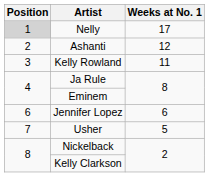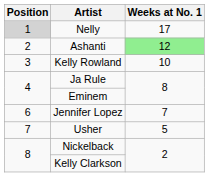 <table class="wikitable plainrowheaders" style="text-align:center;">
 <tr>
 <th>Position</th>
 <th>Artist</th>
 <th>Weeks at No. 1</th>
 </tr>
 <tr>
 <td style="background: lightgrey;">1</td>
 <td>Nelly</td>
 <td>17</td>
 </tr>
 <tr>
 <td>2</td>
 <td>Ashanti</td>
-<td>12</td>
+<td style="background: lightgreen;">12</td>
 </tr>
 <tr>
 <td>3</td>
 <td>Kelly Rowland</td>
-<td>11</td>
+<td>10</td>
 </tr>
 <tr>
 <td rowspan=2>4</td>
 <td>Ja Rule</td>
 <td rowspan=2>8</td>
 </tr>
 <tr>
 <td>Eminem</td>
 </tr>
 <tr>
 <td>6</td>
 <td>Jennifer Lopez</td>
-<td>6</td>
+<td>7</td>
 </tr>
 <tr>
 <td>7</td>
 <td>Usher</td>
 <td>5</td>
 </tr>
 <tr>
 <td rowspan=2>8</td>
 <td>Nickelback</td>
 <td rowspan=2>2</td>
 </tr>
 <tr>
 <td>Kelly Clarkson</td>
 </tr>
 </table>
